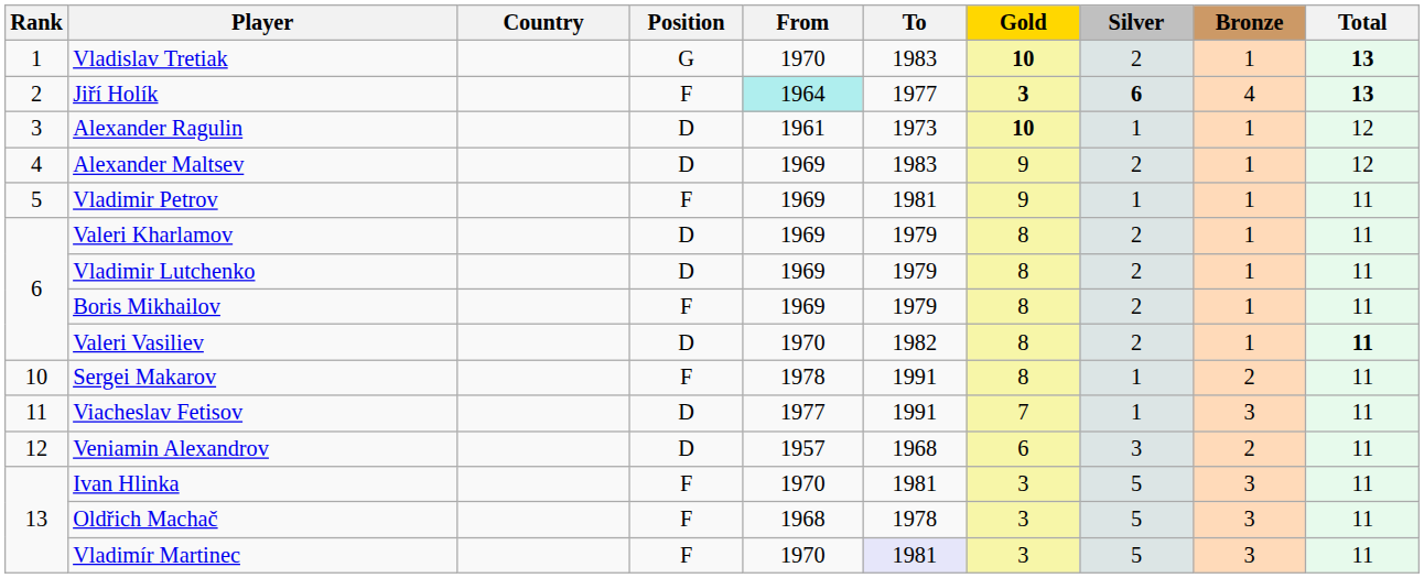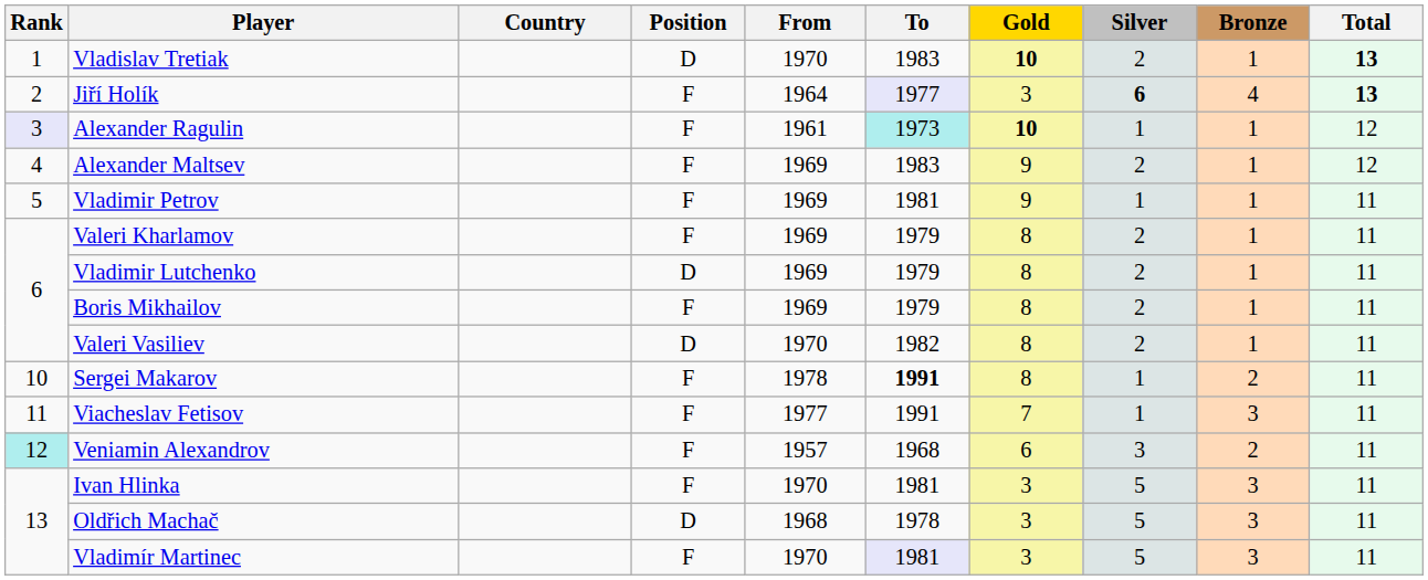 <table class="wikitable plainrowheaders" width=80% style="text-align:center;">
 <tr style="background-color:#EDEDED;">
 <th class="hintergrundfarbe5" style="width:1em">Rank</th>
 <th class="hintergrundfarbe5">Player</th>
 <th class="hintergrundfarbe5">Country</th>
 <th class="hintergrundfarbe6" style="width:8%">Position</th>
 <th class="hintergrundfarbe5">From</th>
 <th class="hintergrundfarbe5">To</th>
 <th style="background:    gold; width:8%">Gold</th>
 <th style="background:  silver; width:8%">Silver</th>
 <th style="background: #CC9966; width:8%">Bronze</th>
 <th class="hintergrundfarbe5" style="width:8%">Total</th>
 </tr>
 <tr>
 <td>1</td>
 <td align="left"><a href='#'>Vladislav Tretiak</a></td>
 <td align="left"></td>
-<td>G</td>
+<td>D</td>
 <td>1970</td>
 <td>1983</td>
 <td bgcolor="#F7F6A8"><strong>10</strong></td>
 <td bgcolor="#DCE5E5">2</td>
 <td bgcolor="#FFDAB9">1</td>
 <td bgcolor="#E7FAEC"><strong>13</strong></td>
 </tr>
 <tr align="center">
 <td>2</td>
 <td align="left"><a href='#'>Jiří Holík</a></td>
 <td align="left"></td>
 <td>F</td>
-<td style="background: paleturquoise;">1964</td>
-<td>1977</td>
-<td bgcolor="#F7F6A8"><strong>3</strong></td>
+<td>1964</td>
+<td style="background: lavender;">1977</td>
+<td bgcolor="#F7F6A8">3</td>
 <td bgcolor="#DCE5E5"><strong>6</strong></td>
 <td bgcolor="#FFDAB9">4</td>
 <td bgcolor="#E7FAEC"><strong>13</strong></td>
 </tr>
 <tr align="center">
-<td>3</td>
+<td style="background: lavender;">3</td>
 <td align="left"><a href='#'>Alexander Ragulin</a></td>
 <td align="left"></td>
-<td>D</td>
+<td>F</td>
 <td>1961</td>
-<td>1973</td>
+<td style="background: paleturquoise;">1973</td>
 <td bgcolor="#F7F6A8"><strong>10</strong></td>
 <td bgcolor="#DCE5E5">1</td>
 <td bgcolor="#FFDAB9">1</td>
 <td bgcolor="#E7FAEC">12</td>
 </tr>
 <tr align="center">
 <td>4</td>
 <td align="left"><a href='#'>Alexander Maltsev</a></td>
 <td align="left"></td>
-<td>D</td>
+<td>F</td>
 <td>1969</td>
 <td>1983</td>
 <td bgcolor="#F7F6A8">9</td>
 <td bgcolor="#DCE5E5">2</td>
 <td bgcolor="#FFDAB9">1</td>
 <td bgcolor="#E7FAEC">12</td>
 </tr>
 <tr align="center">
 <td>5</td>
 <td align="left"><a href='#'>Vladimir Petrov</a></td>
 <td align="left"></td>
 <td>F</td>
 <td>1969</td>
 <td>1981</td>
 <td bgcolor="#F7F6A8">9</td>
 <td bgcolor="#DCE5E5">1</td>
 <td bgcolor="#FFDAB9">1</td>
 <td bgcolor="#E7FAEC">11</td>
 </tr>
 <tr align="center">
 <td rowspan="4">6</td>
 <td align="left"><a href='#'>Valeri Kharlamov</a></td>
 <td align="left"></td>
-<td>D</td>
+<td>F</td>
 <td>1969</td>
 <td>1979</td>
 <td bgcolor="#F7F6A8">8</td>
 <td bgcolor="#DCE5E5">2</td>
 <td bgcolor="#FFDAB9">1</td>
 <td bgcolor="#E7FAEC">11</td>
 </tr>
 <tr align="center">
 <td align="left"><a href='#'>Vladimir Lutchenko</a></td>
 <td align="left"></td>
 <td>D</td>
 <td>1969</td>
 <td>1979</td>
 <td bgcolor="#F7F6A8">8</td>
 <td bgcolor="#DCE5E5">2</td>
 <td bgcolor="#FFDAB9">1</td>
 <td bgcolor="#E7FAEC">11</td>
 </tr>
 <tr align="center">
 <td align="left"><a href='#'>Boris Mikhailov</a></td>
 <td align="left"></td>
 <td>F</td>
 <td>1969</td>
 <td>1979</td>
 <td bgcolor="#F7F6A8">8</td>
 <td bgcolor="#DCE5E5">2</td>
 <td bgcolor="#FFDAB9">1</td>
 <td bgcolor="#E7FAEC">11</td>
 </tr>
 <tr align="center">
 <td align="left"><a href='#'>Valeri Vasiliev</a></td>
 <td align="left"></td>
 <td>D</td>
 <td>1970</td>
 <td>1982</td>
 <td bgcolor="#F7F6A8">8</td>
 <td bgcolor="#DCE5E5">2</td>
 <td bgcolor="#FFDAB9">1</td>
-<td bgcolor="#E7FAEC"><strong>11</strong></td>
+<td bgcolor="#E7FAEC">11</td>
 </tr>
 <tr align="center">
 <td>10</td>
 <td align="left"><a href='#'>Sergei Makarov</a></td>
 <td align="left"></td>
 <td>F</td>
 <td>1978</td>
-<td>1991</td>
+<td><strong>1991</strong></td>
 <td bgcolor="#F7F6A8">8</td>
 <td bgcolor="#DCE5E5">1</td>
 <td bgcolor="#FFDAB9">2</td>
 <td bgcolor="#E7FAEC">11</td>
 </tr>
 <tr align="center">
 <td>11</td>
 <td align="left"><a href='#'>Viacheslav Fetisov</a></td>
 <td align="left"></td>
-<td>D</td>
+<td>F</td>
 <td>1977</td>
 <td>1991</td>
 <td bgcolor="#F7F6A8">7</td>
 <td bgcolor="#DCE5E5">1</td>
 <td bgcolor="#FFDAB9">3</td>
 <td bgcolor="#E7FAEC">11</td>
 </tr>
 <tr align="center">
-<td>12</td>
+<td style="background: paleturquoise;">12</td>
 <td align="left"><a href='#'>Veniamin Alexandrov</a></td>
 <td align="left"></td>
-<td>D</td>
+<td>F</td>
 <td>1957</td>
 <td>1968</td>
 <td bgcolor="#F7F6A8">6</td>
 <td bgcolor="#DCE5E5">3</td>
 <td bgcolor="#FFDAB9">2</td>
 <td bgcolor="#E7FAEC">11</td>
 </tr>
 <tr align="center">
 <td rowspan="3">13</td>
 <td align="left"><a href='#'>Ivan Hlinka</a></td>
 <td align="left"></td>
 <td>F</td>
 <td>1970</td>
 <td>1981</td>
 <td bgcolor="#F7F6A8">3</td>
 <td bgcolor="#DCE5E5">5</td>
 <td bgcolor="#FFDAB9">3</td>
 <td bgcolor="#E7FAEC">11</td>
 </tr>
 <tr align="center">
 <td align="left"><a href='#'>Oldřich Machač</a></td>
 <td align="left"></td>
-<td>F</td>
+<td>D</td>
 <td>1968</td>
 <td>1978</td>
 <td bgcolor="#F7F6A8">3</td>
 <td bgcolor="#DCE5E5">5</td>
 <td bgcolor="#FFDAB9">3</td>
 <td bgcolor="#E7FAEC">11</td>
 </tr>
 <tr align="center">
 <td align="left"><a href='#'>Vladimír Martinec</a></td>
 <td align="left"></td>
 <td>F</td>
 <td>1970</td>
 <td style="background: lavender;">1981</td>
 <td bgcolor="#F7F6A8">3</td>
 <td bgcolor="#DCE5E5">5</td>
 <td bgcolor="#FFDAB9">3</td>
 <td bgcolor="#E7FAEC">11</td>
 </tr>
 </table>
